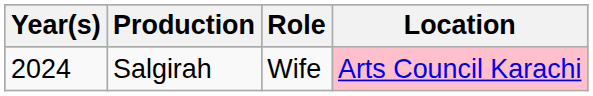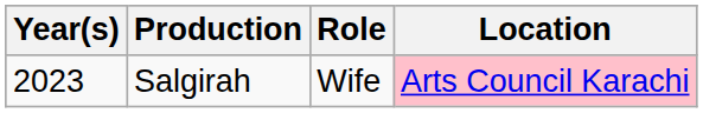 <table class="wikitable">
 <tr>
 <th>Year(s)</th>
 <th>Production</th>
 <th>Role</th>
 <th>Location</th>
 </tr>
 <tr>
-<td>2024</td>
+<td>2023</td>
 <td>Salgirah</td>
 <td>Wife</td>
 <td style="background: pink;"><a href='#'>Arts Council Karachi</a></td>
 </tr>
 </table>
